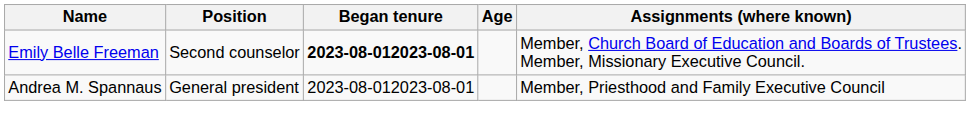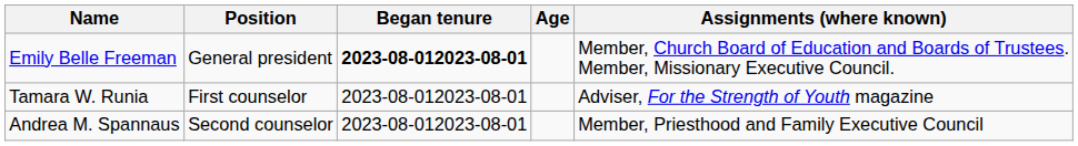 <table class="wikitable sortable">
 <tr>
 <th>Name</th>
 <th>Position</th>
 <th>Began tenure</th>
 <th>Age</th>
 <th>Assignments (where known)</th>
 </tr>
 <tr>
 <td><a href='#'>Emily Belle Freeman</a></td>
-<td>Second counselor</td>
+<td>General president</td>
 <td><strong><span>2023-08-01</span>2023-08-01</strong></td>
 <td></td>
 <td>Member, <a href='#'>Church Board of Education and Boards of Trustees</a>.<br>Member, Missionary Executive Council.</td>
 </tr>
 <tr>
+<td>Tamara W. Runia</td>
+<td>First counselor</td>
+<td><span>2023-08-01</span>2023-08-01</td>
+<td></td>
+<td>Adviser, <em><a href='#'>For the Strength of Youth</a></em> magazine</td>
+</tr>
+<tr>
 <td>Andrea M. Spannaus</td>
-<td>General president</td>
+<td>Second counselor</td>
 <td><span>2023-08-01</span>2023-08-01</td>
 <td></td>
 <td>Member, Priesthood and Family Executive Council</td>
 </tr>
 </table>
